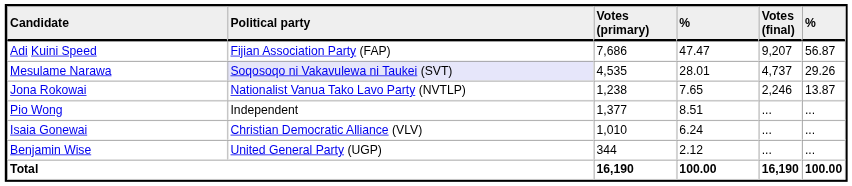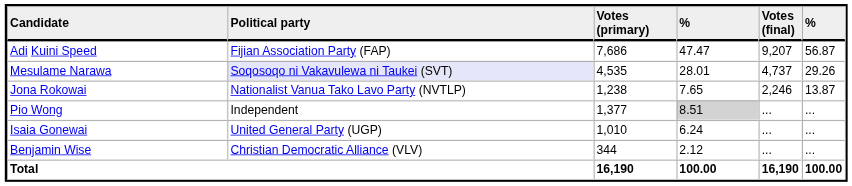 <table table width="70%" border="1" align="center" cellpadding=3 cellspacing=0 style="margin:5px; border:3px solid;">
 <tr>
 <td td width="27%" style="border-bottom:3px solid; background:#efefef;"><strong>Candidate</strong></td>
 <td td width="45%" style="border-bottom:3px solid; background:#efefef;"><strong>Political party</strong></td>
 <td td width="10%" style="border-bottom:3px solid; background:#efefef;"><strong>Votes<br>(primary)</strong></td>
 <td td width="10%" style="border-bottom:3px solid; background:#efefef;"><strong>%</strong></td>
 <td td width="4%" style="border-bottom:3px solid; background:#efefef;"><strong>Votes<br>(final)</strong></td>
 <td td width="4%" style="border-bottom:3px solid; background:#efefef;"><strong>%</strong></td>
 </tr>
 <tr>
 <td><a href='#'>Adi</a> <a href='#'>Kuini Speed</a></td>
 <td><a href='#'>Fijian Association Party</a> (FAP)</td>
 <td>7,686</td>
 <td>47.47</td>
 <td>9,207</td>
 <td>56.87</td>
 </tr>
 <tr>
 <td><a href='#'>Mesulame Narawa</a></td>
 <td style="background: lavender;"><a href='#'>Soqosoqo ni Vakavulewa ni Taukei</a> (SVT)</td>
 <td>4,535</td>
 <td>28.01</td>
 <td>4,737</td>
 <td>29.26</td>
 </tr>
 <tr>
 <td><a href='#'>Jona Rokowai</a></td>
 <td><a href='#'>Nationalist Vanua Tako Lavo Party</a> (NVTLP)</td>
 <td>1,238</td>
 <td>7.65</td>
 <td>2,246</td>
 <td>13.87</td>
 </tr>
 <tr>
 <td><a href='#'>Pio Wong</a></td>
 <td>Independent</td>
 <td>1,377</td>
-<td>8.51</td>
+<td style="background: lightgrey;">8.51</td>
 <td>...</td>
 <td>...</td>
 </tr>
 <tr>
 <td><a href='#'>Isaia Gonewai</a></td>
-<td><a href='#'>Christian Democratic Alliance</a> (VLV)</td>
+<td><a href='#'>United General Party</a> (UGP)</td>
 <td>1,010</td>
 <td>6.24</td>
 <td>...</td>
 <td>...</td>
 </tr>
 <tr>
 <td><a href='#'>Benjamin Wise</a></td>
-<td><a href='#'>United General Party</a> (UGP)</td>
+<td><a href='#'>Christian Democratic Alliance</a> (VLV)</td>
 <td>344</td>
 <td>2.12</td>
 <td>...</td>
 <td>...</td>
 </tr>
 <tr>
 <td colspan=2><strong>Total</strong></td>
 <td><strong>16,190</strong></td>
 <td><strong>100.00</strong></td>
 <td><strong>16,190</strong></td>
 <td><strong>100.00</strong></td>
 </tr>
 <tr>
 </tr>
 </table>
